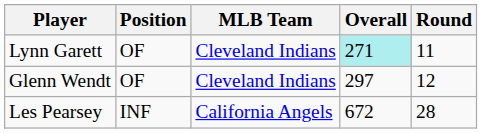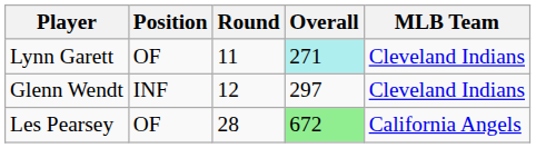 <table class="wikitable">
 <tr>
 <th>Player</th>
 <th>Position</th>
+<th>Round</th>
+<th>Overall</th>
 <th>MLB Team</th>
-<th>Overall</th>
-<th>Round</th>
 </tr>
 <tr>
 <td>Lynn Garett</td>
 <td>OF</td>
+<td>11</td>
+<td style="background: paleturquoise;">271</td>
 <td><a href='#'>Cleveland Indians</a></td>
-<td style="background: paleturquoise;">271</td>
-<td>11</td>
 </tr>
 <tr>
 <td>Glenn Wendt</td>
-<td>OF</td>
+<td>INF</td>
+<td>12</td>
+<td>297</td>
 <td><a href='#'>Cleveland Indians</a></td>
-<td>297</td>
-<td>12</td>
 </tr>
 <tr>
 <td>Les Pearsey</td>
-<td>INF</td>
+<td>OF</td>
+<td>28</td>
+<td style="background: lightgreen;">672</td>
 <td><a href='#'>California Angels</a></td>
-<td>672</td>
-<td>28</td>
 </tr>
 </table>
